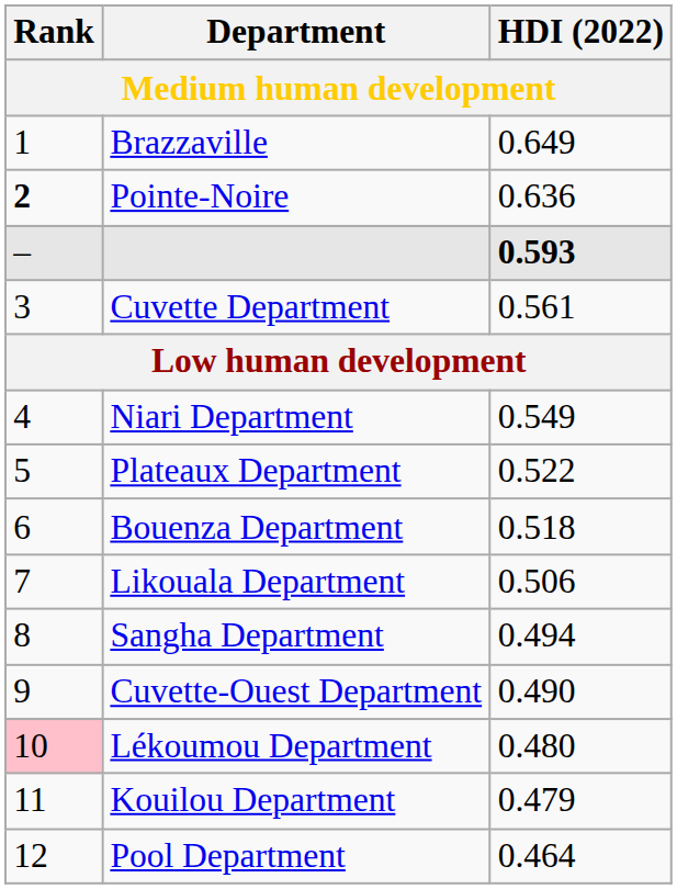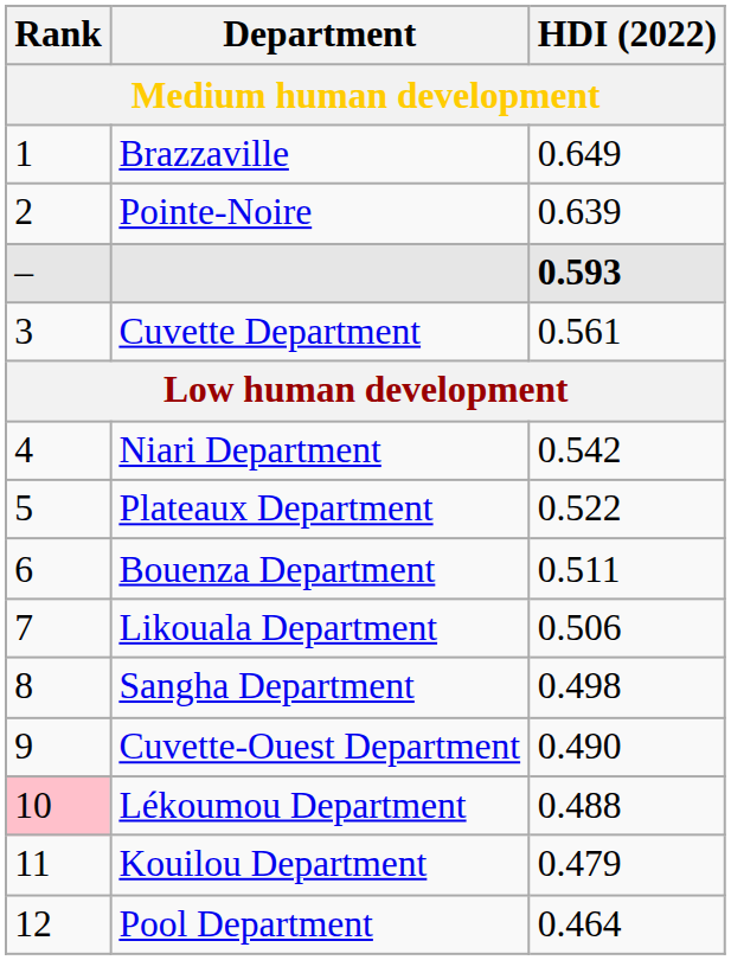 <table class="wikitable sortable">
 <tr>
 <th>Rank</th>
 <th>Department</th>
 <th>HDI (2022)</th>
 </tr>
 <tr>
 <th colspan="3" style="color:#fc0;">Medium human development</th>
 </tr>
 <tr>
 <td>1</td>
 <td><a href='#'>Brazzaville</a></td>
 <td>0.649</td>
 </tr>
 <tr>
-<td><strong>2</strong></td>
+<td>2</td>
 <td><a href='#'>Pointe-Noire</a></td>
-<td>0.636</td>
+<td>0.639</td>
 </tr>
 <tr style="background:#e6e6e6">
 <td>–</td>
 <td><strong></strong></td>
 <td><strong>0.593</strong></td>
 </tr>
 <tr>
 <td>3</td>
 <td><a href='#'>Cuvette Department</a></td>
 <td>0.561</td>
 </tr>
 <tr>
 <th colspan="3" style="color:#900;">Low human development</th>
 </tr>
 <tr>
 <td>4</td>
 <td><a href='#'>Niari Department</a></td>
-<td>0.549</td>
+<td>0.542</td>
 </tr>
 <tr>
 <td>5</td>
 <td><a href='#'>Plateaux Department</a></td>
 <td>0.522</td>
 </tr>
 <tr>
 <td>6</td>
 <td><a href='#'>Bouenza Department</a></td>
-<td>0.518</td>
+<td>0.511</td>
 </tr>
 <tr>
 <td>7</td>
 <td><a href='#'>Likouala Department</a></td>
 <td>0.506</td>
 </tr>
 <tr>
 <td>8</td>
 <td><a href='#'>Sangha Department</a></td>
-<td>0.494</td>
+<td>0.498</td>
 </tr>
 <tr>
 <td>9</td>
 <td><a href='#'>Cuvette-Ouest Department</a></td>
 <td>0.490</td>
 </tr>
 <tr>
 <td style="background: pink;">10</td>
 <td><a href='#'>Lékoumou Department</a></td>
-<td>0.480</td>
+<td>0.488</td>
 </tr>
 <tr>
 <td>11</td>
 <td><a href='#'>Kouilou Department</a></td>
 <td>0.479</td>
 </tr>
 <tr>
 <td>12</td>
 <td><a href='#'>Pool Department</a></td>
 <td>0.464</td>
 </tr>
 </table>
